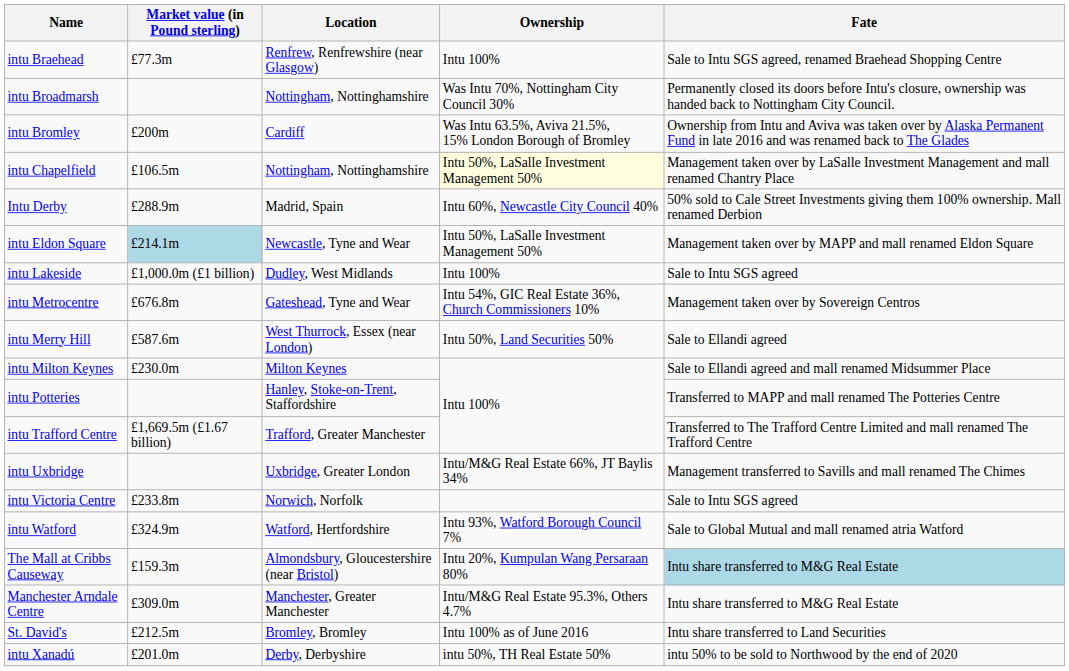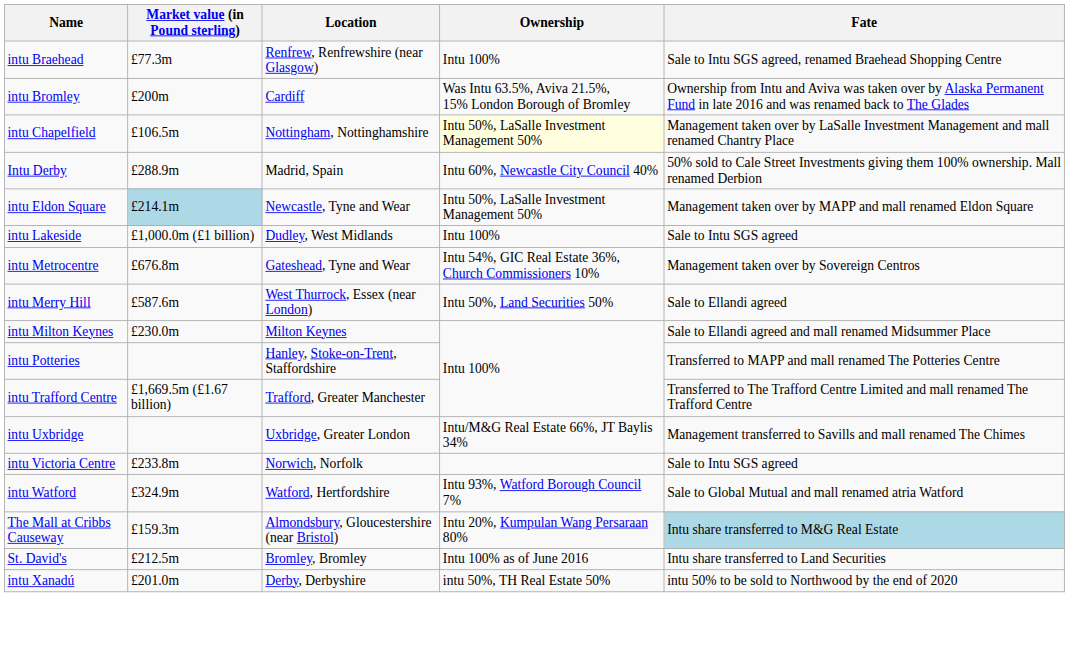 <table class="wikitable sortable">
 <tr>
 <th>Name</th>
 <th><a href='#'>Market value</a> (in <a href='#'>Pound sterling</a>)</th>
 <th>Location</th>
 <th>Ownership</th>
 <th>Fate</th>
 </tr>
 <tr>
 <td><a href='#'>intu Braehead</a></td>
 <td>£77.3m</td>
 <td><a href='#'>Renfrew</a>, Renfrewshire (near <a href='#'>Glasgow</a>)</td>
 <td>Intu 100%</td>
 <td>Sale to Intu SGS agreed, renamed Braehead Shopping Centre</td>
-</tr>
-<tr>
-<td><a href='#'>intu Broadmarsh</a></td>
-<td></td>
-<td><a href='#'>Nottingham</a>, Nottinghamshire</td>
-<td>Was Intu 70%, Nottingham City Council 30%</td>
-<td>Permanently closed its doors before Intu's closure, ownership was handed back to Nottingham City Council.</td>
 </tr>
 <tr>
 <td><a href='#'>intu Bromley</a></td>
 <td>£200m</td>
 <td><a href='#'>Cardiff</a></td>
 <td>Was Intu 63.5%, Aviva 21.5%,<br>15% London Borough of Bromley</td>
 <td>Ownership from Intu and Aviva was taken over by <a href='#'>Alaska Permanent Fund</a> in late 2016 and was renamed back to <a href='#'>The Glades</a></td>
 </tr>
 <tr>
 <td><a href='#'>intu Chapelfield</a></td>
 <td>£106.5m</td>
 <td><a href='#'>Nottingham</a>, Nottinghamshire</td>
 <td style="background: lightyellow;">Intu 50%, LaSalle Investment Management 50%</td>
 <td>Management taken over by LaSalle Investment Management and mall renamed Chantry Place </td>
 </tr>
 <tr>
 <td><a href='#'>Intu Derby</a></td>
 <td>£288.9m</td>
 <td>Madrid, Spain</td>
 <td>Intu 60%, <a href='#'>Newcastle City Council</a> 40%</td>
 <td>50% sold to Cale Street Investments giving them 100% ownership. Mall renamed Derbion</td>
 </tr>
 <tr>
 <td><a href='#'>intu Eldon Square</a></td>
 <td style="background: lightblue;">£214.1m</td>
 <td><a href='#'>Newcastle</a>, Tyne and Wear</td>
 <td>Intu 50%, LaSalle Investment Management 50%</td>
 <td>Management taken over by MAPP and mall renamed Eldon Square</td>
 </tr>
 <tr>
 <td><a href='#'>intu Lakeside</a></td>
 <td>£1,000.0m (£1 billion)</td>
 <td><a href='#'>Dudley</a>, West Midlands</td>
 <td>Intu 100%</td>
 <td>Sale to Intu SGS agreed</td>
 </tr>
 <tr>
 <td><a href='#'>intu Metrocentre</a></td>
 <td>£676.8m</td>
 <td><a href='#'>Gateshead</a>, Tyne and Wear</td>
 <td>Intu 54%, GIC Real Estate 36%, <a href='#'>Church Commissioners</a> 10%</td>
 <td>Management taken over by Sovereign Centros </td>
 </tr>
 <tr>
 <td><a href='#'>intu Merry Hill</a></td>
 <td>£587.6m</td>
 <td><a href='#'>West Thurrock</a>, Essex (near <a href='#'>London</a>)</td>
 <td>Intu 50%, <a href='#'>Land Securities</a> 50%</td>
 <td>Sale to Ellandi agreed</td>
 </tr>
 <tr>
 <td><a href='#'>intu Milton Keynes</a></td>
 <td>£230.0m</td>
 <td><a href='#'>Milton Keynes</a></td>
 <td rowspan=3>Intu 100%</td>
 <td>Sale to Ellandi agreed and mall renamed Midsummer Place</td>
 </tr>
 <tr>
 <td><a href='#'>intu Potteries</a></td>
 <td></td>
 <td><a href='#'>Hanley</a>, <a href='#'>Stoke-on-Trent</a>, Staffordshire</td>
 <td>Transferred to MAPP  and mall renamed The Potteries Centre</td>
 </tr>
 <tr>
 <td><a href='#'>intu Trafford Centre</a></td>
 <td>£1,669.5m (£1.67 billion)</td>
 <td><a href='#'>Trafford</a>, Greater Manchester</td>
 <td>Transferred to The Trafford Centre Limited and mall renamed The Trafford Centre</td>
 </tr>
 <tr>
 <td><a href='#'>intu Uxbridge</a></td>
 <td></td>
 <td><a href='#'>Uxbridge</a>, Greater London</td>
 <td>Intu/M&G Real Estate 66%, JT Baylis 34%</td>
 <td>Management transferred to Savills and mall renamed The Chimes</td>
 </tr>
 <tr>
 <td><a href='#'>intu Victoria Centre</a></td>
 <td>£233.8m</td>
 <td><a href='#'>Norwich</a>, Norfolk</td>
 <td></td>
 <td>Sale to Intu SGS agreed</td>
 </tr>
 <tr>
 <td><a href='#'>intu Watford</a></td>
 <td>£324.9m</td>
 <td><a href='#'>Watford</a>, Hertfordshire</td>
 <td>Intu 93%, <a href='#'>Watford Borough Council</a> 7%</td>
 <td>Sale to Global Mutual  and mall renamed atria Watford</td>
 </tr>
 <tr>
 <td><a href='#'>The Mall at Cribbs Causeway</a></td>
 <td>£159.3m</td>
 <td><a href='#'>Almondsbury</a>, Gloucestershire (near <a href='#'>Bristol</a>)</td>
 <td>Intu 20%, <a href='#'>Kumpulan Wang Persaraan</a> 80%</td>
 <td style="background: lightblue;">Intu share transferred to M&G Real Estate</td>
 </tr>
 <tr>
-<td><a href='#'>Manchester Arndale Centre</a></td>
-<td>£309.0m</td>
-<td><a href='#'>Manchester</a>, Greater Manchester</td>
-<td>Intu/M&G Real Estate 95.3%, Others 4.7%</td>
-<td>Intu share transferred to M&G Real Estate</td>
-</tr>
-<tr>
 <td><a href='#'>St. David's</a></td>
 <td>£212.5m</td>
 <td><a href='#'>Bromley</a>, Bromley</td>
 <td>Intu 100% as of June 2016</td>
 <td>Intu share transferred to Land Securities</td>
 </tr>
 <tr>
 <td><a href='#'>intu Xanadú</a></td>
 <td>£201.0m</td>
 <td><a href='#'>Derby</a>, Derbyshire</td>
 <td>intu 50%, TH Real Estate 50%</td>
 <td>intu 50% to be sold to Northwood by the end of 2020 </td>
 </tr>
 </table>
